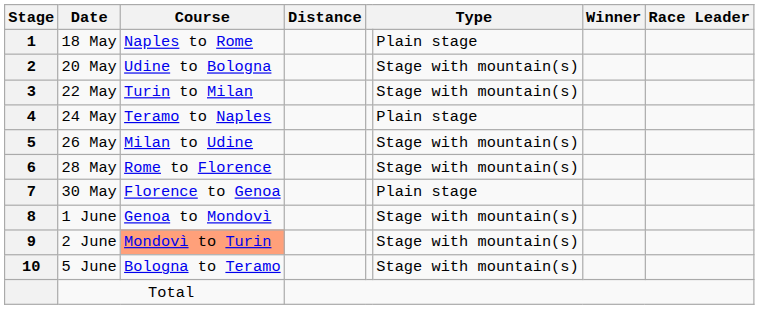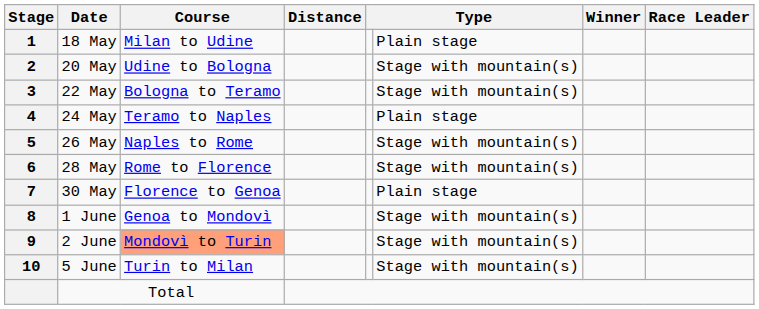 <table class="wikitable">
 <tr style="background:#efefef;">
 <th>Stage</th>
 <th>Date</th>
 <th>Course</th>
 <th>Distance</th>
 <th colspan="2">Type</th>
 <th>Winner</th>
 <th>Race Leader</th>
 </tr>
 <tr>
 <th style="text-align:center">1</th>
 <td>18 May</td>
-<td align=left><a href='#'>Naples</a> to <a href='#'>Rome</a></td>
+<td align=left><a href='#'>Milan</a> to <a href='#'>Udine</a></td>
 <td style="text-align:center"></td>
 <td style="text-align:center;"></td>
 <td>Plain stage</td>
 <td></td>
 <td></td>
 </tr>
 <tr>
 <th style="text-align:center">2</th>
 <td>20 May</td>
 <td align=left><a href='#'>Udine</a> to <a href='#'>Bologna</a></td>
 <td style="text-align:center"></td>
 <td style="text-align:center;"></td>
 <td>Stage with mountain(s)</td>
 <td></td>
 <td></td>
 </tr>
 <tr>
 <th style="text-align:center">3</th>
 <td>22 May</td>
-<td align=left><a href='#'>Turin</a> to <a href='#'>Milan</a></td>
+<td align=left><a href='#'>Bologna</a> to <a href='#'>Teramo</a></td>
 <td style="text-align:center"></td>
 <td style="text-align:center;"></td>
 <td>Stage with mountain(s)</td>
 <td></td>
 <td></td>
 </tr>
 <tr>
 <th style="text-align:center">4</th>
 <td>24 May</td>
 <td align=left><a href='#'>Teramo</a> to <a href='#'>Naples</a></td>
 <td style="text-align:center"></td>
 <td style="text-align:center;"></td>
 <td>Plain stage</td>
 <td></td>
 <td></td>
 </tr>
 <tr>
 <th style="text-align:center">5</th>
 <td>26 May</td>
-<td align=left><a href='#'>Milan</a> to <a href='#'>Udine</a></td>
+<td align=left><a href='#'>Naples</a> to <a href='#'>Rome</a></td>
 <td style="text-align:center"></td>
 <td style="text-align:center;"></td>
 <td>Stage with mountain(s)</td>
 <td></td>
 <td></td>
 </tr>
 <tr>
 <th style="text-align:center">6</th>
 <td>28 May</td>
 <td align=left><a href='#'>Rome</a> to <a href='#'>Florence</a></td>
 <td style="text-align:center"></td>
 <td style="text-align:center;"></td>
 <td>Stage with mountain(s)</td>
 <td></td>
 <td></td>
 </tr>
 <tr>
 <th style="text-align:center">7</th>
 <td>30 May</td>
 <td align=left><a href='#'>Florence</a> to <a href='#'>Genoa</a></td>
 <td style="text-align:center"></td>
 <td style="text-align:center;"></td>
 <td>Plain stage</td>
 <td></td>
 <td></td>
 </tr>
 <tr>
 <th style="text-align:center">8</th>
 <td>1 June</td>
 <td align=left><a href='#'>Genoa</a> to <a href='#'>Mondovì</a></td>
 <td style="text-align:center"></td>
 <td style="text-align:center;"></td>
 <td>Stage with mountain(s)</td>
 <td></td>
 <td></td>
 </tr>
 <tr>
 <th style="text-align:center">9</th>
 <td>2 June</td>
 <td align=left style="background: lightsalmon;"><a href='#'>Mondovì</a> to <a href='#'>Turin</a></td>
 <td style="text-align:center"></td>
 <td style="text-align:center;"></td>
 <td>Stage with mountain(s)</td>
 <td></td>
 <td></td>
 </tr>
 <tr>
 <th style="text-align:center">10</th>
 <td>5 June</td>
-<td align=left><a href='#'>Bologna</a> to <a href='#'>Teramo</a></td>
+<td align=left><a href='#'>Turin</a> to <a href='#'>Milan</a></td>
 <td style="text-align:center"></td>
 <td style="text-align:center;"></td>
 <td>Stage with mountain(s)</td>
 <td></td>
 <td></td>
 </tr>
 <tr>
 <th></th>
 <td colspan="2" style="text-align:center;">Total</td>
 <td colspan="5" style="text-align:center;"></td>
 </tr>
 </table>
